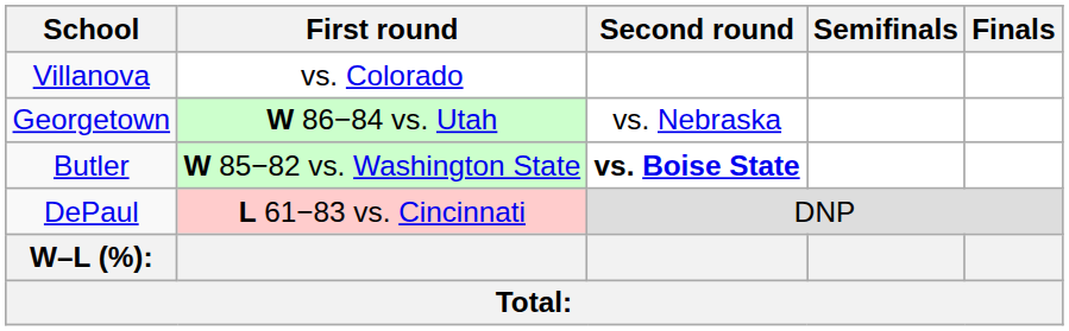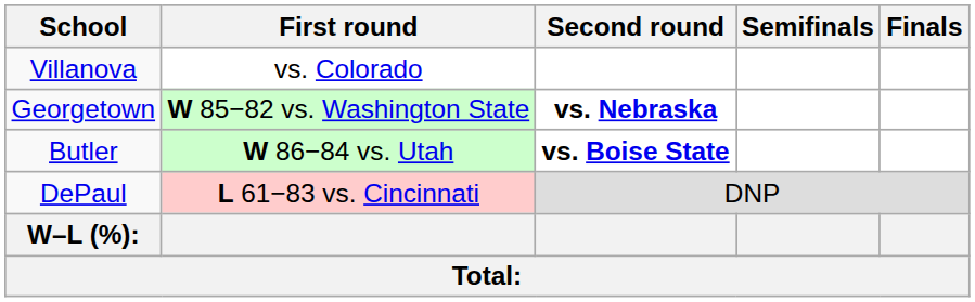 <table class="wikitable" style="white-space:nowrap; text-align:center; font-size:90%;">
 <tr>
 <th>School</th>
 <th>First round</th>
 <th>Second round</th>
 <th>Semifinals</th>
 <th>Finals</th>
 </tr>
 <tr>
 <td><a href='#'>Villanova</a></td>
 <td style="background:#FFF;">vs. <a href='#'>Colorado</a></td>
 <td style="background:#FFF;"></td>
 <td style="background:#FFF;"></td>
 <td style="background:#FFF;"></td>
 </tr>
 <tr>
 <td><a href='#'>Georgetown</a></td>
-<td style="background:#cfc;"><strong>W</strong> 86−84 vs. <a href='#'>Utah</a></td>
-<td style="background:#FFF;">vs. <a href='#'>Nebraska</a></td>
+<td style="background:#cfc;"><strong>W</strong> 85−82 vs. <a href='#'>Washington State</a></td>
+<td style="background:#FFF;"><strong>vs. <a href='#'>Nebraska</a></strong></td>
 <td style="background:#FFF;"></td>
 <td style="background:#FFF;"></td>
 </tr>
 <tr>
 <td><a href='#'>Butler</a></td>
-<td style="background:#cfc;"><strong>W</strong> 85−82 vs. <a href='#'>Washington State</a></td>
+<td style="background:#cfc;"><strong>W</strong> 86−84 vs. <a href='#'>Utah</a></td>
 <td style="background:#FFF;"><strong>vs. <a href='#'>Boise State</a></strong></td>
 <td style="background:#FFF;"></td>
 <td style="background:#FFF;"></td>
 </tr>
 <tr>
 <td><a href='#'>DePaul</a></td>
 <td style="background:#fcc;"><strong>L</strong> 61−83 vs. <a href='#'>Cincinnati</a></td>
 <td colspan=3 style="background:#ddd;">DNP</td>
 </tr>
 <tr>
 <th>W–L (%):</th>
 <th></th>
 <th></th>
 <th></th>
 <th></th>
 </tr>
 <tr>
 <th colspan=5>Total: </th>
 </tr>
 </table>
